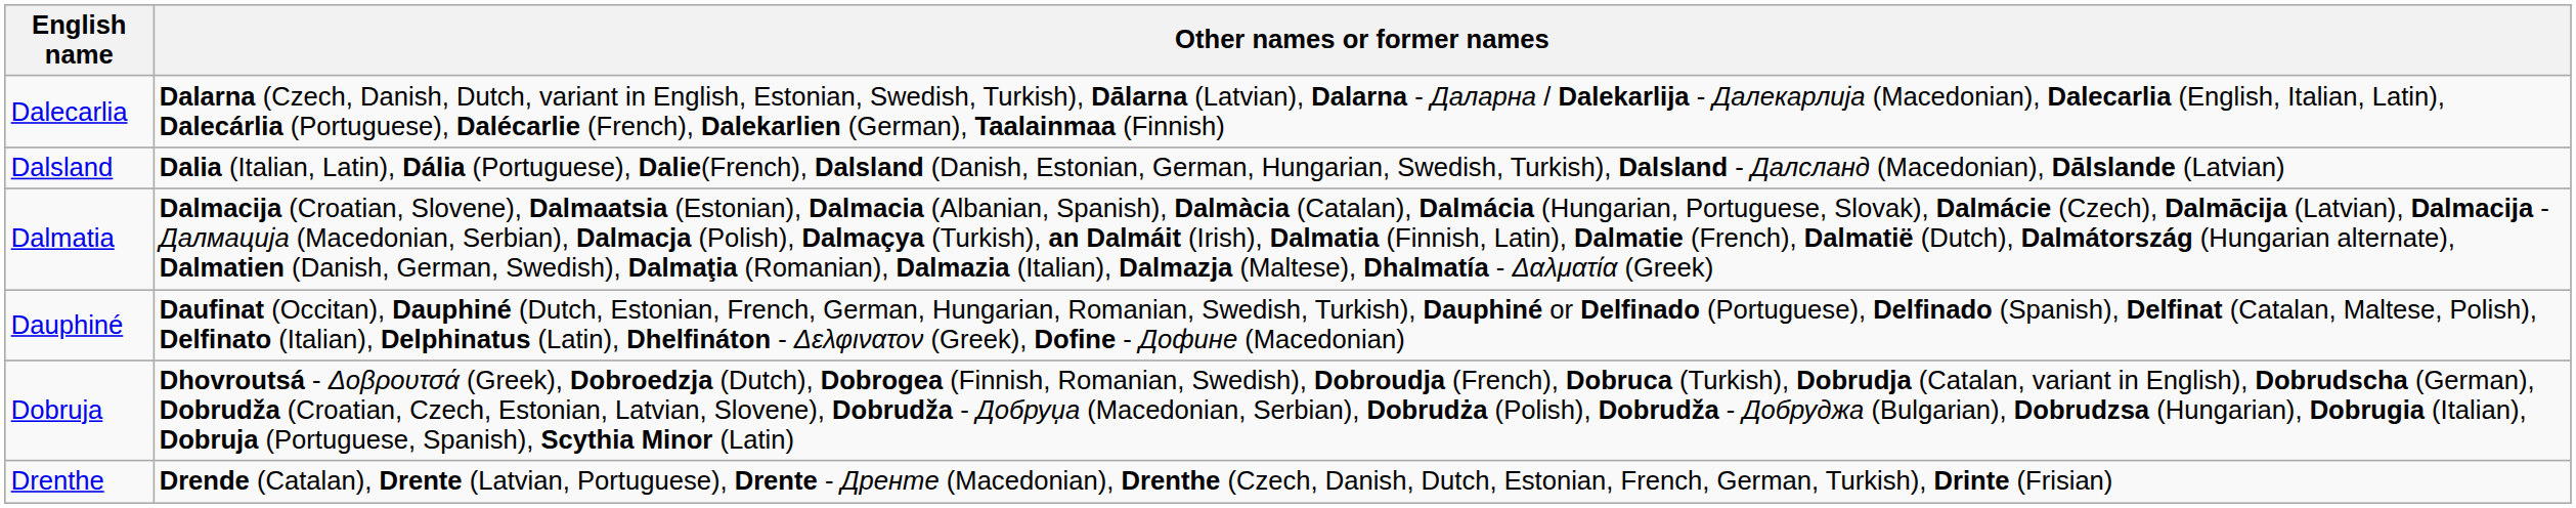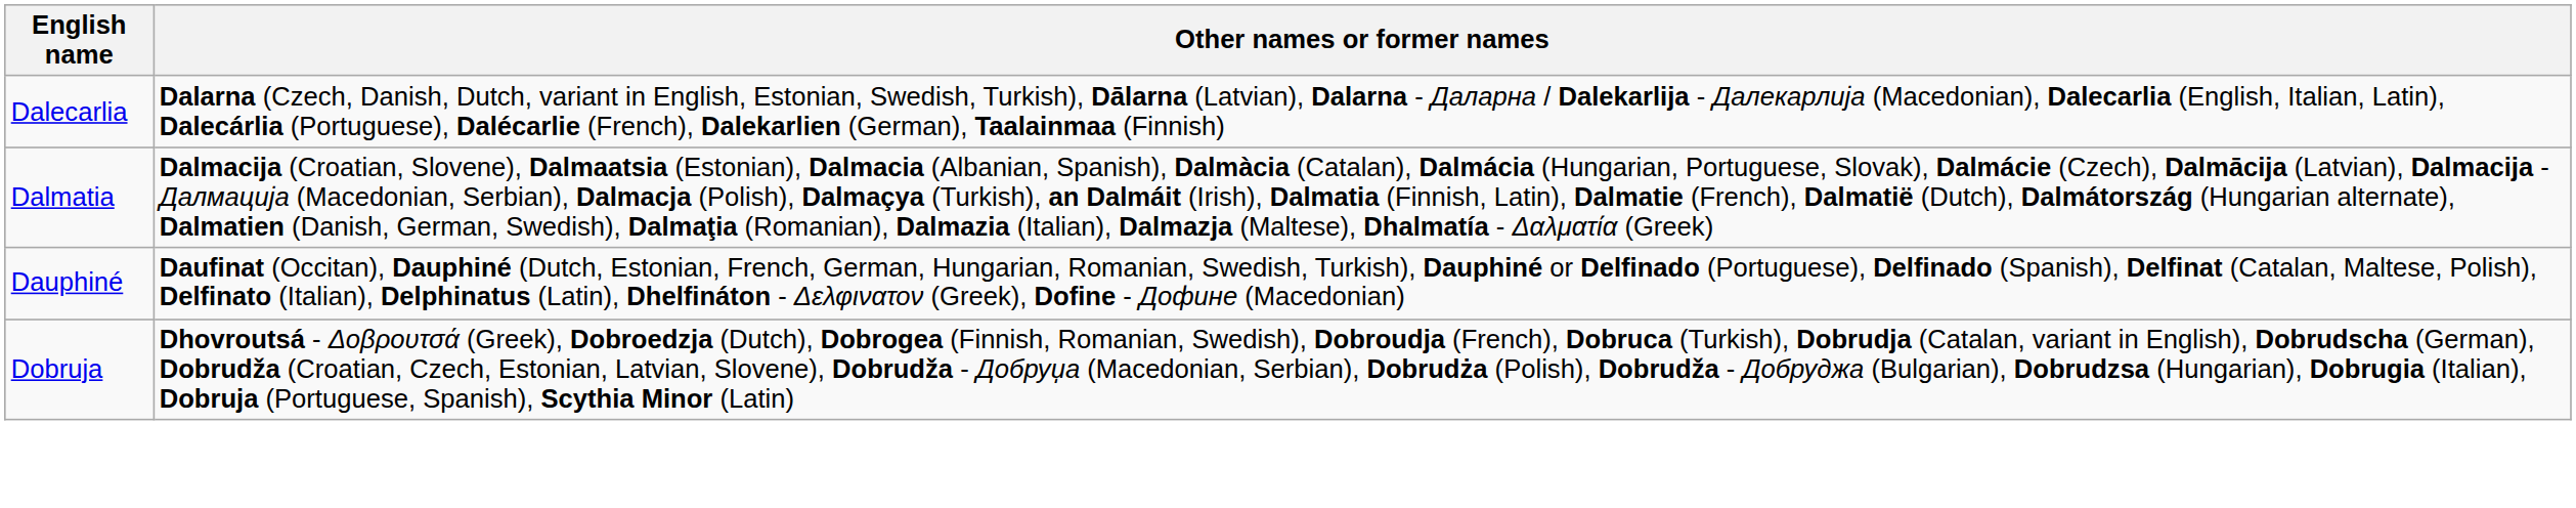 <table class="wikitable">
 <tr>
 <th>English name</th>
 <th>Other names or former names</th>
 </tr>
 <tr>
 <td><a href='#'>Dalecarlia</a></td>
 <td><strong>Dalarna</strong> (Czech, Danish, Dutch, variant in English, Estonian, Swedish, Turkish), <strong>Dālarna</strong> (Latvian), <strong>Dalarna</strong> - <em>Даларна</em> / <strong>Dalekarlija</strong> - <em>Далекарлија</em> (Macedonian), <strong>Dalecarlia</strong> (English, Italian, Latin), <strong>Dalecárlia</strong> (Portuguese), <strong>Dalécarlie</strong> (French), <strong>Dalekarlien</strong> (German), <strong>Taalainmaa</strong> (Finnish)</td>
-</tr>
-<tr>
-<td><a href='#'>Dalsland</a></td>
-<td><strong>Dalia</strong> (Italian, Latin), <strong>Dália</strong> (Portuguese), <strong>Dalie</strong>(French), <strong>Dalsland</strong> (Danish, Estonian, German, Hungarian, Swedish, Turkish), <strong>Dalsland</strong> - <em>Далсланд</em> (Macedonian), <strong>Dālslande</strong> (Latvian)</td>
 </tr>
 <tr>
 <td><a href='#'>Dalmatia</a></td>
 <td><strong>Dalmacija</strong> (Croatian, Slovene), <strong>Dalmaatsia</strong> (Estonian), <strong>Dalmacia</strong> (Albanian, Spanish), <strong>Dalmàcia</strong> (Catalan), <strong>Dalmácia</strong> (Hungarian, Portuguese, Slovak), <strong>Dalmácie</strong> (Czech), <strong>Dalmācija</strong> (Latvian), <strong>Dalmacija</strong>  - <em>Далмација</em> (Macedonian, Serbian), <strong>Dalmacja</strong> (Polish), <strong>Dalmaçya</strong> (Turkish), <strong>an Dalmáit</strong> (Irish), <strong>Dalmatia</strong> (Finnish, Latin), <strong>Dalmatie</strong> (French), <strong>Dalmatië</strong> (Dutch), <strong>Dalmátország</strong> (Hungarian alternate), <strong>Dalmatien</strong> (Danish, German, Swedish), <strong>Dalmaţia</strong> (Romanian), <strong>Dalmazia</strong> (Italian), <strong>Dalmazja</strong> (Maltese), <strong>Dhalmatía</strong> - <em>Δαλματία</em> (Greek)</td>
 </tr>
 <tr>
 <td><a href='#'>Dauphiné</a></td>
 <td><strong>Daufinat</strong> (Occitan), <strong>Dauphiné</strong> (Dutch, Estonian, French, German, Hungarian, Romanian, Swedish, Turkish), <strong>Dauphiné</strong> or <strong>Delfinado</strong> (Portuguese), <strong>Delfinado</strong> (Spanish), <strong>Delfinat</strong> (Catalan, Maltese, Polish), <strong>Delfinato</strong> (Italian), <strong>Delphinatus</strong> (Latin), <strong>Dhelfináton</strong> - <em>Δελφινατον</em> (Greek), <strong>Dofine</strong> - <em>Дофине</em> (Macedonian)</td>
 </tr>
 <tr>
 <td><a href='#'>Dobruja</a></td>
 <td><strong>Dhovroutsá</strong> - <em>Δοβρουτσά</em> (Greek), <strong>Dobroedzja</strong> (Dutch), <strong>Dobrogea</strong> (Finnish, Romanian, Swedish), <strong>Dobroudja</strong> (French), <strong>Dobruca</strong> (Turkish), <strong>Dobrudja</strong> (Catalan, variant in English), <strong>Dobrudscha</strong> (German), <strong>Dobrudža</strong> (Croatian, Czech, Estonian, Latvian, Slovene), <strong>Dobrudža</strong> - <em>Добруџа</em> (Macedonian, Serbian), <strong>Dobrudża</strong> (Polish), <strong>Dobrudža</strong> - <em>Добруджа</em> (Bulgarian), <strong>Dobrudzsa</strong> (Hungarian), <strong>Dobrugia</strong> (Italian), <strong>Dobruja</strong> (Portuguese, Spanish), <strong>Scythia Minor</strong> (Latin)</td>
 </tr>
-<tr>
-<td><a href='#'>Drenthe</a></td>
-<td><strong>Drende</strong> (Catalan), <strong>Drente</strong> (Latvian, Portuguese), <strong>Drente</strong> - <em>Дренте</em> (Macedonian), <strong>Drenthe</strong> (Czech, Danish, Dutch, Estonian, French, German, Turkish), <strong>Drinte</strong> (Frisian)</td>
-</tr>
 </table>
